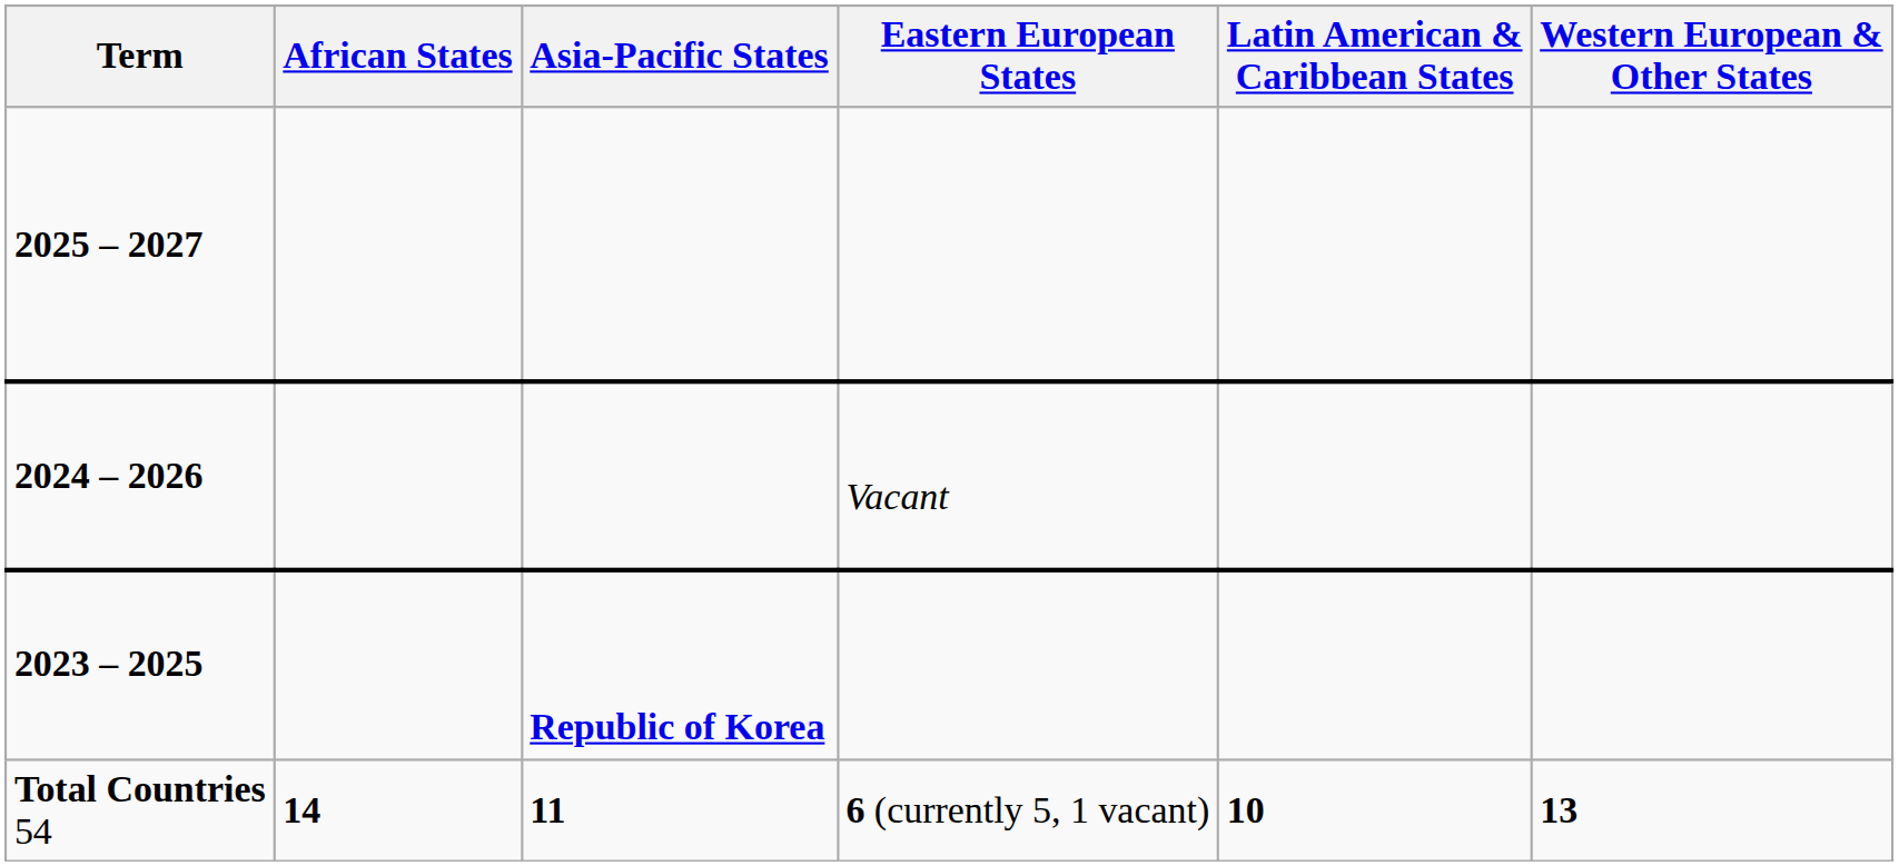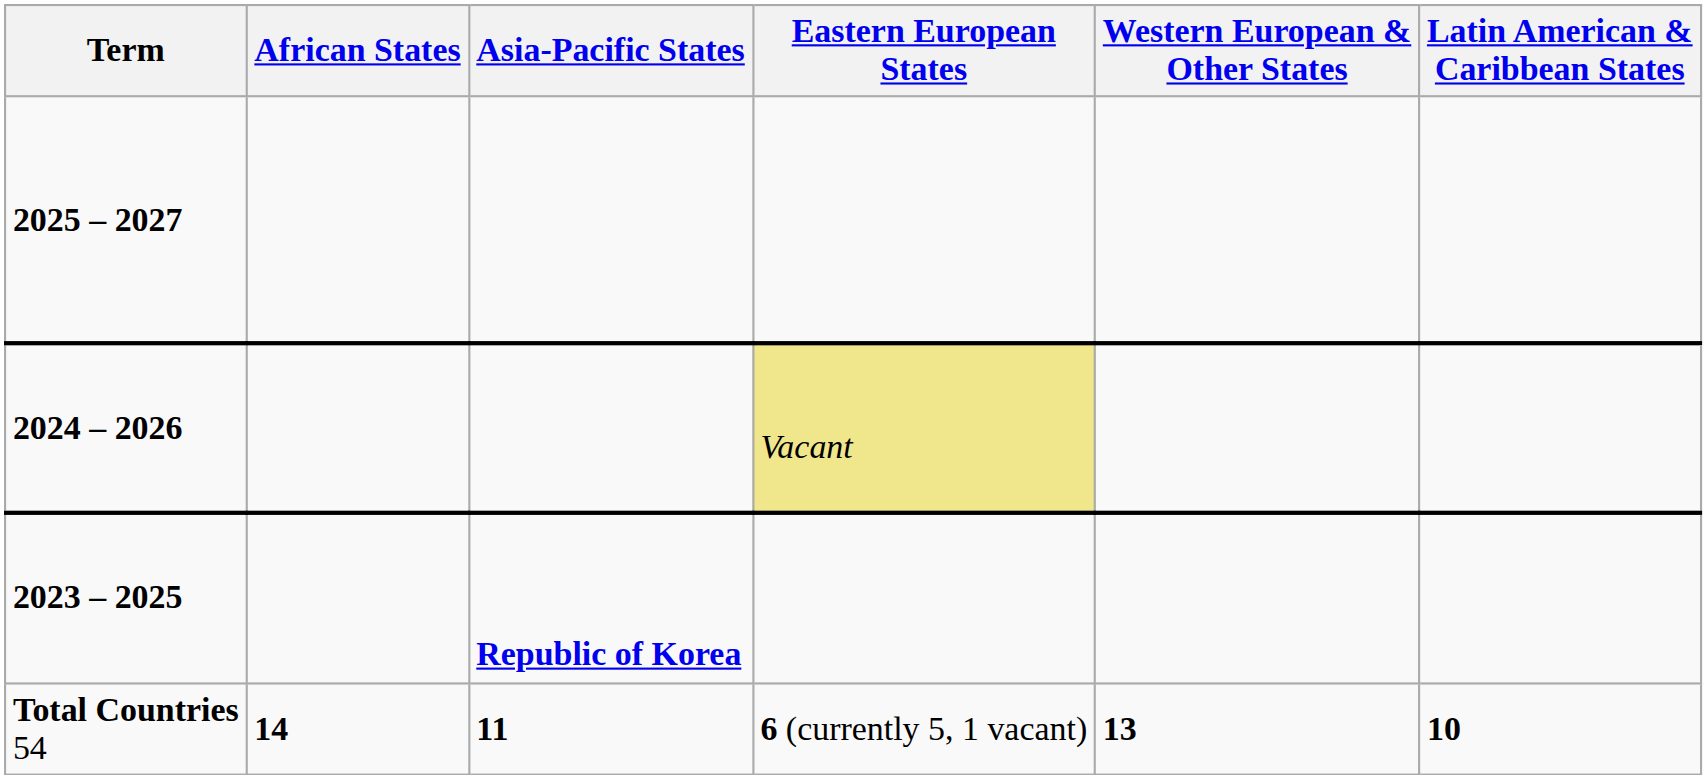 <table class="wikitable">
 <tr>
 <th>Term</th>
 <th><strong><a href='#'>African States</a></strong></th>
 <th><strong><a href='#'>Asia-Pacific States</a></strong></th>
 <th><strong><a href='#'>Eastern European <br>States</a></strong></th>
+<th><strong><a href='#'>Western European & <br>Other States</a> </strong></th>
 <th><strong><a href='#'>Latin American & <br>Caribbean States</a> </strong></th>
-<th><strong><a href='#'>Western European & <br>Other States</a> </strong></th>
 </tr>
 <tr>
 <td><strong>2025 – 2027</strong></td>
 <td> <br>  <br>  <br>  <br> </td>
 <td> <br>  <br>  <br> </td>
 <td> <br> </td>
+<td> <br>  <br>  <br>  <br>  <br>  <br> </td>
 <td> <br>  <br> </td>
-<td> <br>  <br>  <br>  <br>  <br>  <br> </td>
 </tr>
 <tr style="border-top: 2px solid;">
 <td><strong>2024 – 2026</strong></td>
 <td> <br>  <br>  <br>  <br> </td>
 <td> <br>  <br> </td>
-<td> <br>  <em>Vacant</em></td>
+<td style="background: khaki;"> <br>  <em>Vacant</em></td>
+<td>  <br>  <br>  <br>  <br> </td>
 <td> <br>  <br>  <br> </td>
-<td>  <br>  <br>  <br>  <br> </td>
 </tr>
 <tr style="border-top: 2px solid;">
 <td><strong>2023 – 2025</strong></td>
 <td> <br>  <br>  <br> </td>
 <td><strong> <br>  <br>  <br>  <a href='#'>Republic of Korea</a></strong></td>
 <td> <br> </td>
+<td></td>
 <td> <br>  <br> </td>
-<td></td>
 </tr>
 <tr>
 <td><strong>Total Countries</strong><br>54</td>
 <td><strong>14</strong></td>
 <td><strong>11</strong></td>
 <td><strong>6</strong> (currently 5, 1 vacant)</td>
+<td><strong>13</strong></td>
 <td><strong>10</strong></td>
-<td><strong>13</strong></td>
 </tr>
 </table>
